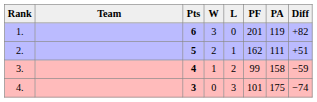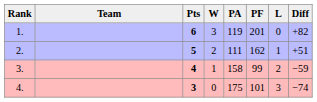 <table style=border-collapse:collapse border=1 cellspacing=0 cellpadding=5>
 <tr align=center bgcolor=#efefef>
 <th width=20>Rank</th>
 <th width=220>Team</th>
 <th width=20>Pts</th>
 <th width=20>W</th>
+<th width=20>PA</th>
+<th width=20>PF</th>
 <th width=20>L</th>
-<th width=20>PF</th>
-<th width=20>PA</th>
 <th width=20>Diff</th>
 </tr>
 <tr align=center bgcolor="#BBBBFF">
 <td>1.</td>
 <td align=left></td>
 <td><strong>6</strong></td>
 <td>3</td>
+<td>119</td>
+<td>201</td>
 <td>0</td>
-<td>201</td>
-<td>119</td>
 <td>+82</td>
 </tr>
 <tr align=center bgcolor="#BBBBFF">
 <td>2.</td>
 <td align=left></td>
 <td><strong>5</strong></td>
 <td>2</td>
+<td>111</td>
+<td>162</td>
 <td>1</td>
-<td>162</td>
-<td>111</td>
 <td>+51</td>
 </tr>
 <tr align=center bgcolor="#ffbbbb">
 <td>3.</td>
 <td align=left></td>
 <td><strong>4</strong></td>
 <td>1</td>
+<td>158</td>
+<td>99</td>
 <td>2</td>
-<td>99</td>
-<td>158</td>
 <td>−59</td>
 </tr>
 <tr align=center bgcolor="#ffbbbb">
 <td>4.</td>
 <td align=left></td>
 <td><strong>3</strong></td>
 <td>0</td>
+<td>175</td>
+<td>101</td>
 <td>3</td>
-<td>101</td>
-<td>175</td>
 <td>−74</td>
 </tr>
 </table>
